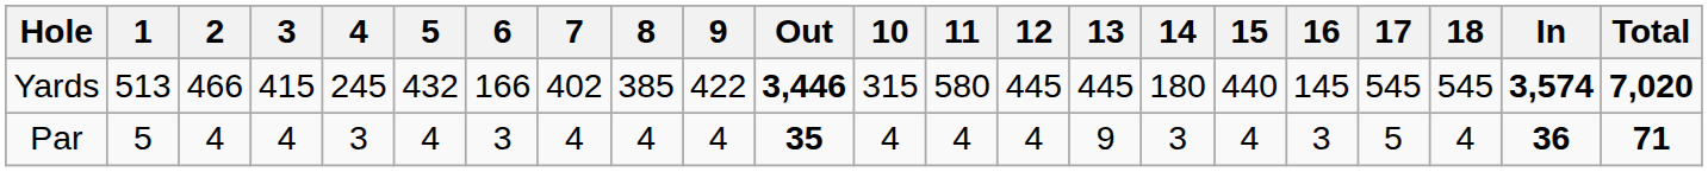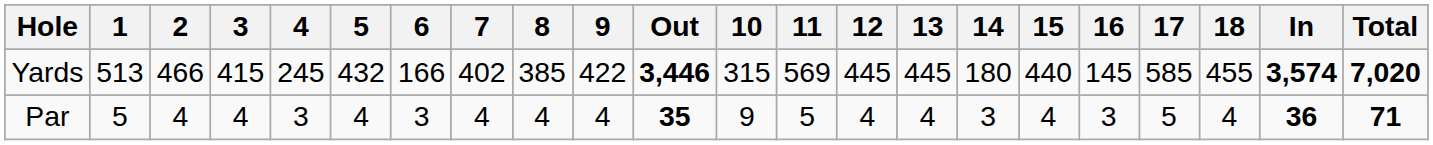 <table class="wikitable" style="text-align:center">
 <tr>
 <th>Hole</th>
 <th>1</th>
 <th>2</th>
 <th>3</th>
 <th>4</th>
 <th>5</th>
 <th>6</th>
 <th>7</th>
 <th>8</th>
 <th>9</th>
 <th>Out</th>
 <th>10</th>
 <th>11</th>
 <th>12</th>
 <th>13</th>
 <th>14</th>
 <th>15</th>
 <th>16</th>
 <th>17</th>
 <th>18</th>
 <th>In</th>
 <th>Total</th>
 </tr>
 <tr>
 <td>Yards</td>
 <td>513</td>
 <td>466</td>
 <td>415</td>
 <td>245</td>
 <td>432</td>
 <td>166</td>
 <td>402</td>
 <td>385</td>
 <td>422</td>
 <td><strong>3,446</strong></td>
 <td>315</td>
-<td>580</td>
+<td>569</td>
 <td>445</td>
 <td>445</td>
 <td>180</td>
 <td>440</td>
 <td>145</td>
-<td>545</td>
-<td>545</td>
+<td>585</td>
+<td>455</td>
 <td><strong>3,574</strong></td>
 <td><strong>7,020</strong></td>
 </tr>
 <tr>
 <td>Par</td>
 <td>5</td>
 <td>4</td>
 <td>4</td>
 <td>3</td>
 <td>4</td>
 <td>3</td>
 <td>4</td>
 <td>4</td>
 <td>4</td>
 <td><strong>35</strong></td>
+<td>9</td>
+<td>5</td>
 <td>4</td>
 <td>4</td>
-<td>4</td>
-<td>9</td>
 <td>3</td>
 <td>4</td>
 <td>3</td>
 <td>5</td>
 <td>4</td>
 <td><strong>36</strong></td>
 <td><strong>71</strong></td>
 </tr>
 </table>
